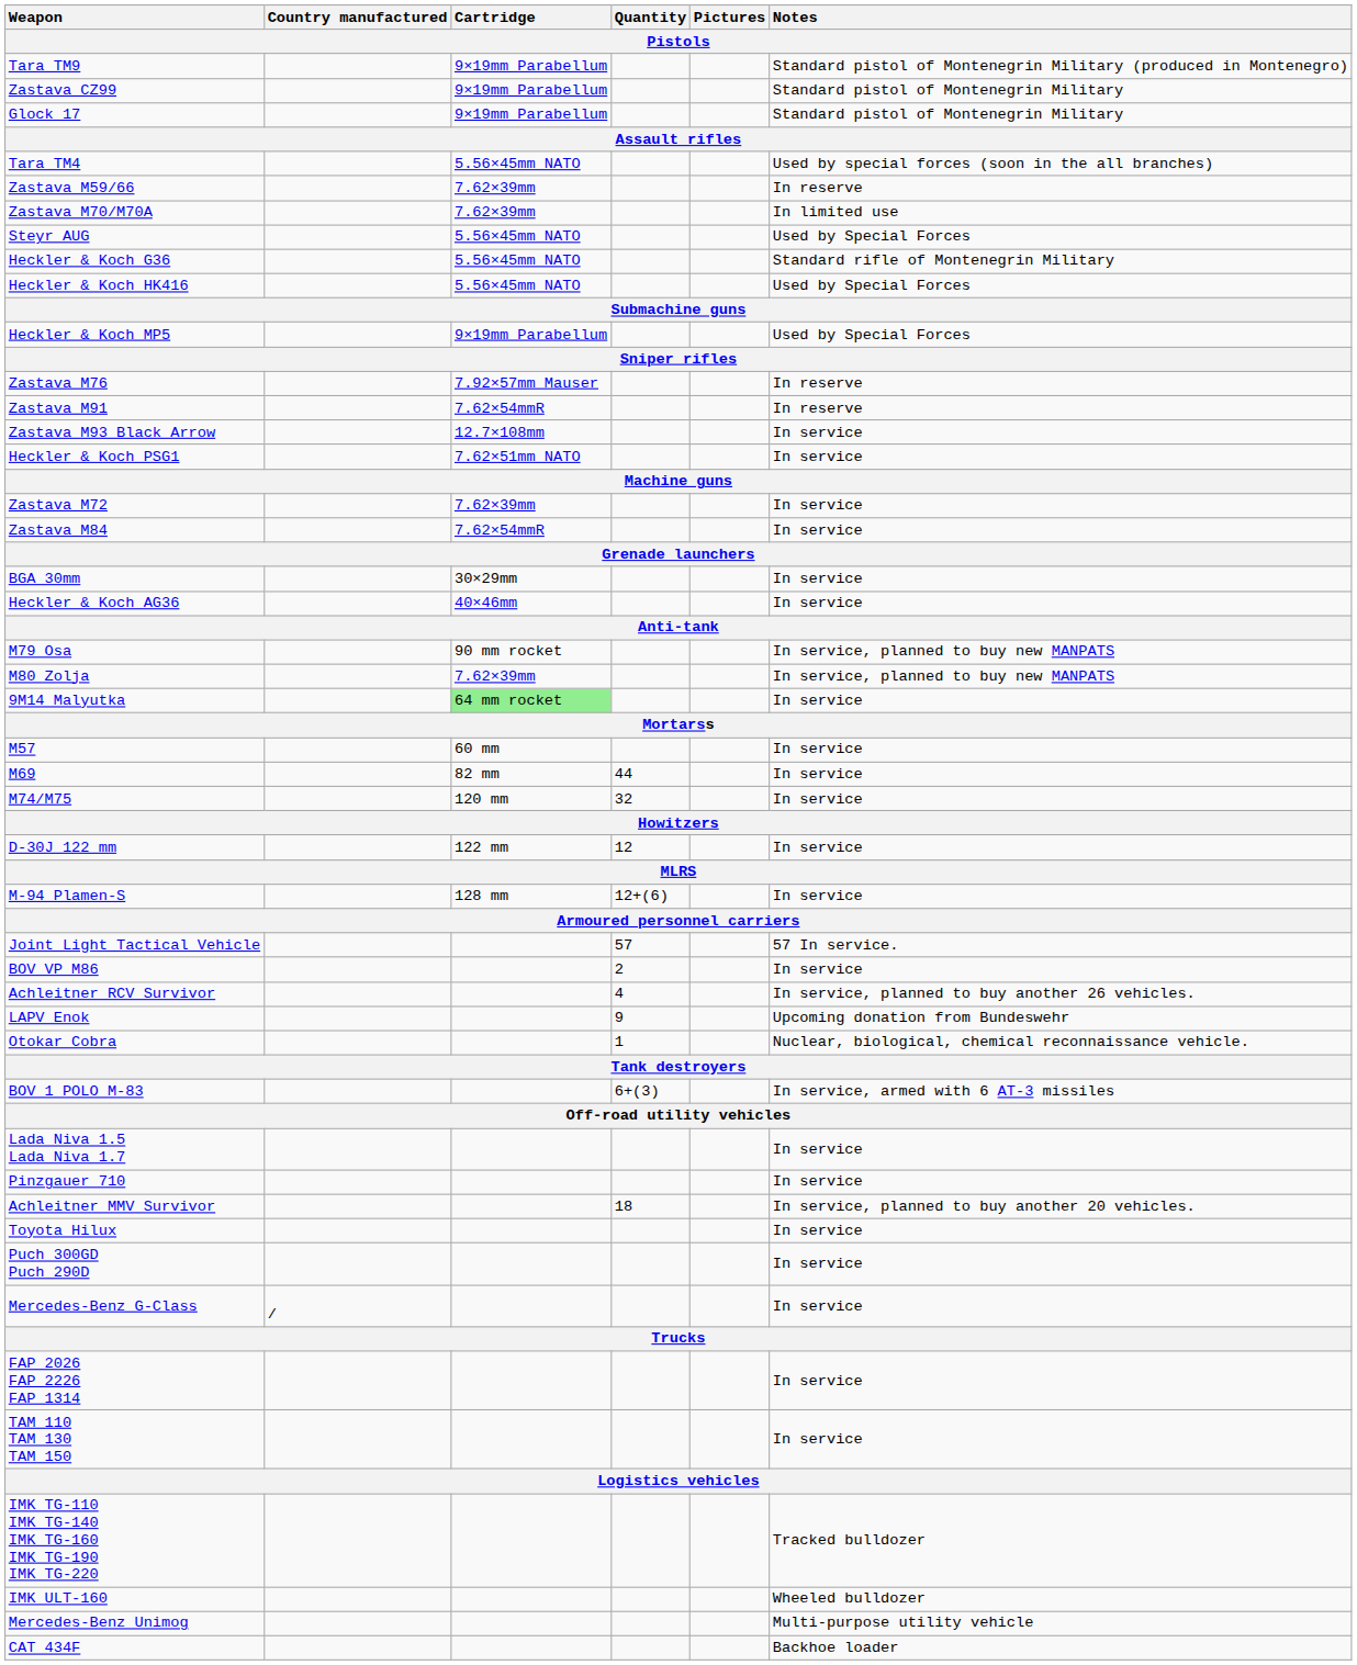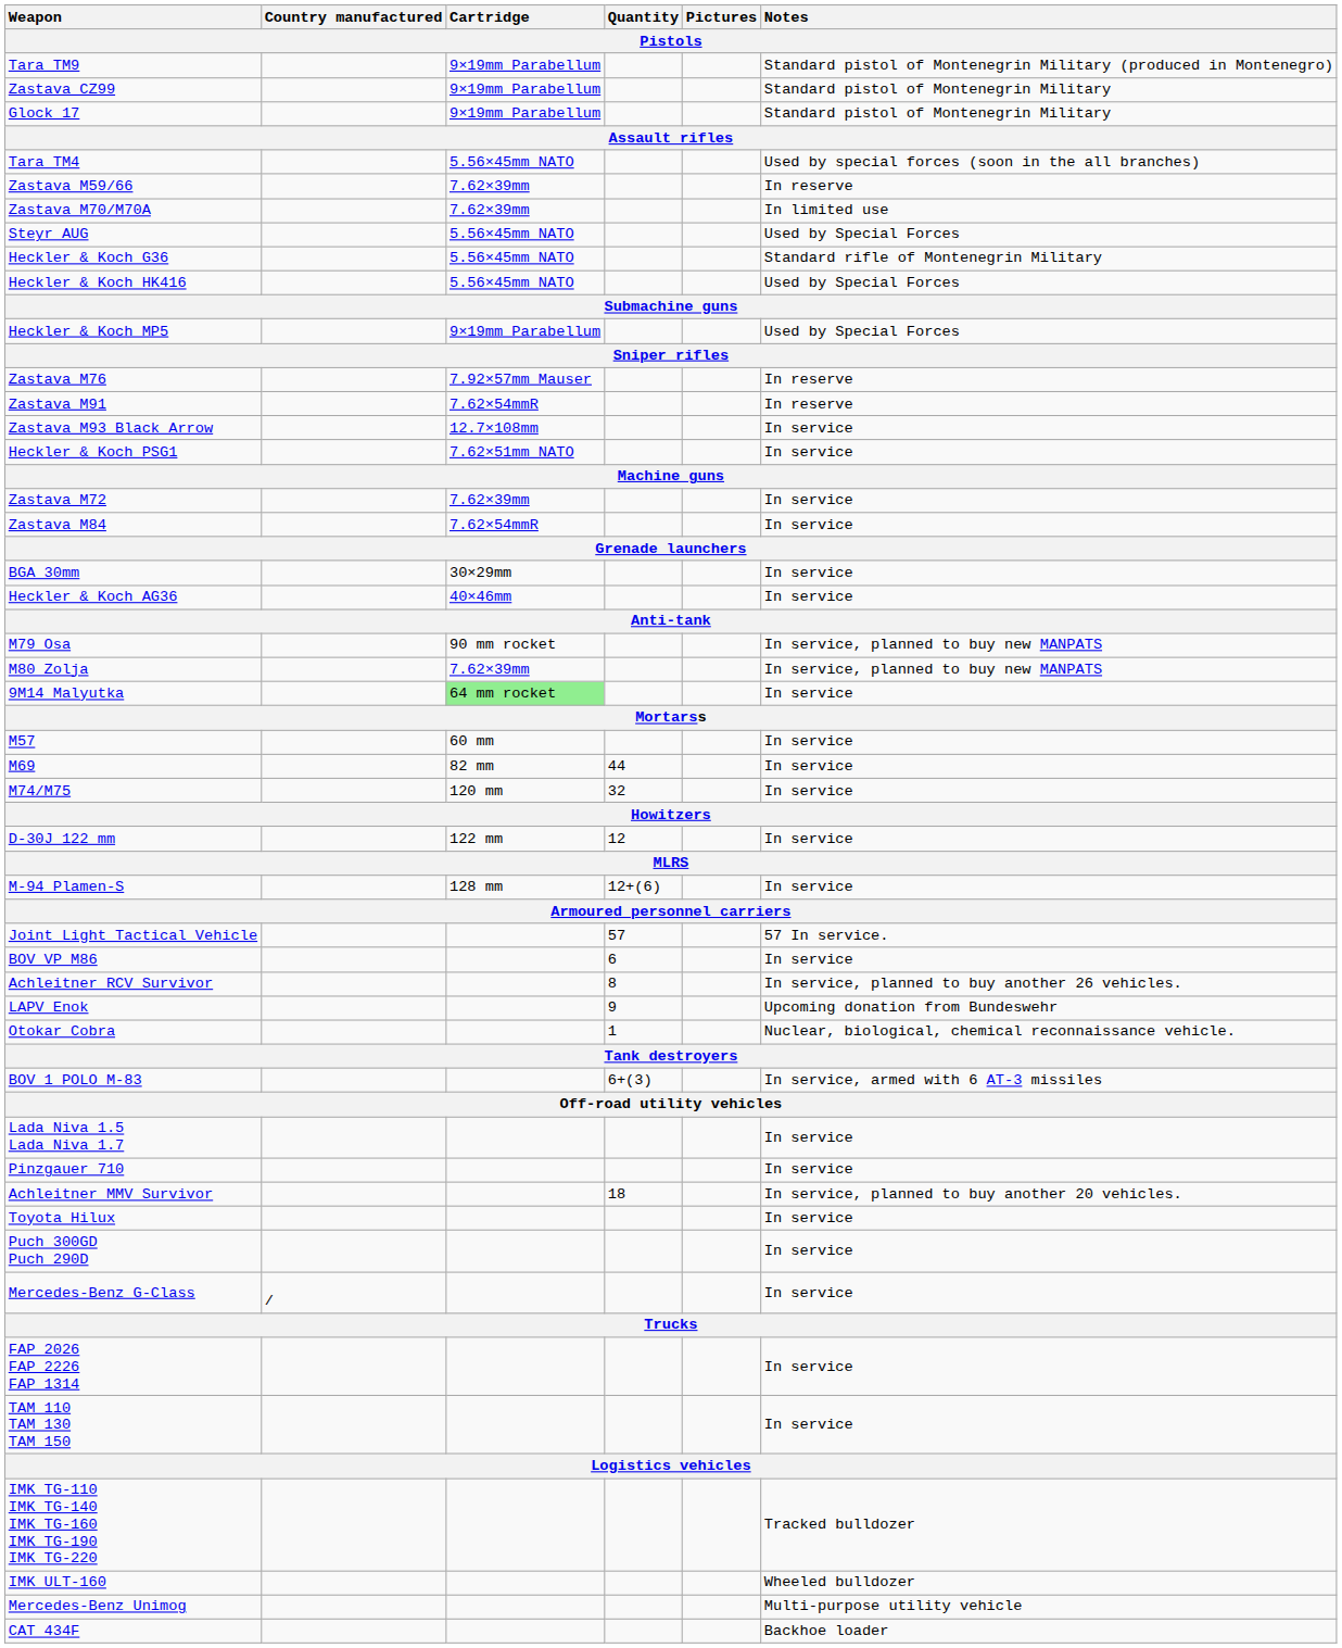 <table class="wikitable">
 <tr>
 <th style="text-align: left;">Weapon</th>
 <th style="text-align: left;">Country manufactured</th>
 <th style="text-align: left;">Cartridge</th>
 <th>Quantity</th>
 <th style="text-align: left;">Pictures</th>
 <th style="text-align: left;">Notes</th>
 </tr>
 <tr>
 <th colspan="9"><a href='#'>Pistols</a></th>
 </tr>
 <tr>
 <td><a href='#'>Tara TM9</a></td>
 <td></td>
 <td><a href='#'>9×19mm Parabellum</a></td>
 <td></td>
 <td></td>
 <td>Standard pistol of Montenegrin Military (produced in Montenegro)</td>
 </tr>
 <tr>
 <td><a href='#'>Zastava CZ99</a></td>
 <td></td>
 <td><a href='#'>9×19mm Parabellum</a></td>
 <td></td>
 <td></td>
 <td>Standard pistol of Montenegrin Military</td>
 </tr>
 <tr>
 <td><a href='#'>Glock 17</a></td>
 <td></td>
 <td><a href='#'>9×19mm Parabellum</a></td>
 <td></td>
 <td></td>
 <td>Standard pistol of Montenegrin Military</td>
 </tr>
 <tr>
 <th colspan="9"><a href='#'>Assault rifles</a></th>
 </tr>
 <tr>
 <td><a href='#'>Tara TM4</a></td>
 <td></td>
 <td><a href='#'>5.56×45mm NATO</a></td>
 <td></td>
 <td></td>
 <td>Used by special forces (soon in the all branches)</td>
 </tr>
 <tr>
 <td><a href='#'>Zastava M59/66</a></td>
 <td></td>
 <td><a href='#'>7.62×39mm</a></td>
 <td></td>
 <td></td>
 <td>In reserve</td>
 </tr>
 <tr>
 <td><a href='#'>Zastava M70/M70A</a></td>
 <td></td>
 <td><a href='#'>7.62×39mm</a></td>
 <td></td>
 <td></td>
 <td>In limited use</td>
 </tr>
 <tr>
 <td><a href='#'>Steyr AUG</a></td>
 <td></td>
 <td><a href='#'>5.56×45mm NATO</a></td>
 <td></td>
 <td></td>
 <td>Used by Special Forces</td>
 </tr>
 <tr>
 <td><a href='#'>Heckler & Koch G36</a></td>
 <td></td>
 <td><a href='#'>5.56×45mm NATO</a></td>
 <td></td>
 <td></td>
 <td>Standard rifle of Montenegrin Military</td>
 </tr>
 <tr>
 <td><a href='#'>Heckler & Koch HK416</a></td>
 <td></td>
 <td><a href='#'>5.56×45mm NATO</a></td>
 <td></td>
 <td></td>
 <td>Used by Special Forces</td>
 </tr>
 <tr>
 <th colspan="9"><a href='#'>Submachine guns</a></th>
 </tr>
 <tr>
 <td><a href='#'>Heckler & Koch MP5</a></td>
 <td></td>
 <td><a href='#'>9×19mm Parabellum</a></td>
 <td></td>
 <td></td>
 <td>Used by Special Forces</td>
 </tr>
 <tr>
 <th colspan="9"><a href='#'>Sniper rifles</a></th>
 </tr>
 <tr>
 <td><a href='#'>Zastava M76</a></td>
 <td></td>
 <td><a href='#'>7.92×57mm Mauser</a></td>
 <td></td>
 <td></td>
 <td>In reserve</td>
 </tr>
 <tr>
 <td><a href='#'>Zastava M91</a></td>
 <td></td>
 <td><a href='#'>7.62×54mmR</a></td>
 <td></td>
 <td></td>
 <td>In reserve</td>
 </tr>
 <tr>
 <td><a href='#'>Zastava M93 Black Arrow</a></td>
 <td></td>
 <td><a href='#'>12.7×108mm</a></td>
 <td></td>
 <td></td>
 <td>In service</td>
 </tr>
 <tr>
 <td><a href='#'>Heckler & Koch PSG1</a></td>
 <td></td>
 <td><a href='#'>7.62×51mm NATO</a></td>
 <td></td>
 <td></td>
 <td>In service</td>
 </tr>
 <tr>
 <th colspan="9"><a href='#'>Machine guns</a></th>
 </tr>
 <tr>
 <td><a href='#'>Zastava M72</a></td>
 <td></td>
 <td><a href='#'>7.62×39mm</a></td>
 <td></td>
 <td></td>
 <td>In service</td>
 </tr>
 <tr>
 <td><a href='#'>Zastava M84</a></td>
 <td></td>
 <td><a href='#'>7.62×54mmR</a></td>
 <td></td>
 <td></td>
 <td>In service</td>
 </tr>
 <tr>
 <th colspan="9"><a href='#'>Grenade launchers</a></th>
 </tr>
 <tr>
 <td><a href='#'>BGA 30mm</a></td>
 <td></td>
 <td>30×29mm</td>
 <td></td>
 <td></td>
 <td>In service</td>
 </tr>
 <tr>
 <td><a href='#'>Heckler & Koch AG36</a></td>
 <td></td>
 <td><a href='#'>40×46mm</a></td>
 <td></td>
 <td></td>
 <td>In service</td>
 </tr>
 <tr>
 <th colspan="9"><a href='#'>Anti-tank</a></th>
 </tr>
 <tr>
 <td><a href='#'>M79 Osa</a></td>
 <td></td>
 <td>90 mm rocket</td>
 <td></td>
 <td></td>
 <td>In service, planned to buy new <a href='#'>MANPATS</a></td>
 </tr>
 <tr>
 <td><a href='#'>M80 Zolja</a></td>
 <td></td>
 <td><a href='#'>7.62×39mm</a></td>
 <td></td>
 <td></td>
 <td>In service, planned to buy new <a href='#'>MANPATS</a></td>
 </tr>
 <tr>
 <td><a href='#'>9M14 Malyutka</a></td>
 <td></td>
 <td style="background: lightgreen;">64 mm rocket</td>
 <td></td>
 <td></td>
 <td>In service</td>
 </tr>
 <tr>
 <th colspan="8"><a href='#'>Mortars</a>s</th>
 </tr>
 <tr>
 <td><a href='#'>M57</a></td>
 <td></td>
 <td>60 mm</td>
 <td></td>
 <td></td>
 <td>In service</td>
 </tr>
 <tr>
 <td><a href='#'>M69</a></td>
 <td></td>
 <td>82 mm</td>
 <td>44</td>
 <td></td>
 <td>In service</td>
 </tr>
 <tr>
 <td><a href='#'>M74/M75</a></td>
 <td></td>
 <td>120 mm</td>
 <td>32</td>
 <td></td>
 <td>In service</td>
 </tr>
 <tr>
 <th colspan="9"><a href='#'>Howitzers</a></th>
 </tr>
 <tr>
 <td><a href='#'>D-30J 122 mm</a></td>
 <td></td>
 <td>122 mm</td>
 <td>12</td>
 <td></td>
 <td>In service</td>
 </tr>
 <tr>
 <th colspan="9"><a href='#'>MLRS</a></th>
 </tr>
 <tr>
 <td><a href='#'>M-94 Plamen-S</a></td>
 <td></td>
 <td>128 mm</td>
 <td>12+(6)</td>
 <td></td>
 <td>In service</td>
 </tr>
 <tr>
 <th colspan="9"><a href='#'>Armoured personnel carriers</a></th>
 </tr>
 <tr>
 <td><a href='#'>Joint Light Tactical Vehicle</a></td>
 <td></td>
 <td></td>
 <td>57</td>
 <td></td>
 <td>57 In service. </td>
 </tr>
 <tr>
 <td><a href='#'>BOV VP М86</a></td>
 <td></td>
 <td></td>
-<td>2</td>
+<td>6</td>
 <td></td>
 <td>In service</td>
 </tr>
 <tr>
 <td><a href='#'>Achleitner RCV Survivor</a></td>
 <td></td>
 <td></td>
-<td>4</td>
+<td>8</td>
 <td></td>
 <td>In service, planned to buy another 26 vehicles.</td>
 </tr>
 <tr>
 <td><a href='#'>LAPV Enok</a></td>
 <td></td>
 <td></td>
 <td>9</td>
 <td></td>
 <td>Upcoming donation from Bundeswehr</td>
 </tr>
 <tr>
 <td><a href='#'>Otokar Cobra</a></td>
 <td></td>
 <td></td>
 <td>1</td>
 <td></td>
 <td>Nuclear, biological, chemical reconnaissance vehicle.</td>
 </tr>
 <tr>
 <th colspan="9"><a href='#'>Tank destroyers</a></th>
 </tr>
 <tr>
 <td><a href='#'>BOV 1 POLO M-83</a></td>
 <td></td>
 <td></td>
 <td>6+(3)</td>
 <td></td>
 <td>In service, armed with 6 <a href='#'>AT-3</a> missiles</td>
 </tr>
 <tr>
 <th colspan="9">Off-road utility vehicles</th>
 </tr>
 <tr>
 <td><a href='#'>Lada Niva 1.5<br>Lada Niva 1.7</a></td>
 <td></td>
 <td></td>
 <td></td>
 <td></td>
 <td>In service</td>
 </tr>
 <tr>
 <td><a href='#'>Pinzgauer 710</a></td>
 <td></td>
 <td></td>
 <td></td>
 <td></td>
 <td>In service</td>
 </tr>
 <tr>
 <td><a href='#'>Achleitner MMV Survivor</a></td>
 <td><br></td>
 <td></td>
 <td>18</td>
 <td></td>
 <td>In service, planned to buy another 20 vehicles.</td>
 </tr>
 <tr>
 <td><a href='#'>Toyota Hilux</a></td>
 <td></td>
 <td></td>
 <td></td>
 <td></td>
 <td>In service</td>
 </tr>
 <tr>
 <td><a href='#'>Puch 300GD<br>Puch 290D</a></td>
 <td></td>
 <td></td>
 <td></td>
 <td></td>
 <td>In service</td>
 </tr>
 <tr>
 <td><a href='#'>Mercedes-Benz G-Class</a></td>
 <td><br>/ </td>
 <td></td>
 <td></td>
 <td></td>
 <td>In service</td>
 </tr>
 <tr>
 <th colspan="9"><a href='#'>Trucks</a></th>
 </tr>
 <tr>
 <td><a href='#'>FAP 2026<br>FAP 2226<br>FAP 1314</a></td>
 <td></td>
 <td></td>
 <td></td>
 <td></td>
 <td>In service</td>
 </tr>
 <tr>
 <td><a href='#'>TAM 110<br>TAM 130<br>TAM 150</a></td>
 <td></td>
 <td></td>
 <td></td>
 <td></td>
 <td>In service</td>
 </tr>
 <tr>
 <th colspan="9"><a href='#'>Logistics vehicles</a></th>
 </tr>
 <tr>
 <td><a href='#'>IMK TG-110<br>IMK TG-140<br>IMK TG-160<br>IMK TG-190<br>IMK TG-220</a></td>
 <td></td>
 <td></td>
 <td></td>
 <td></td>
 <td>Tracked bulldozer</td>
 </tr>
 <tr>
 <td><a href='#'>IMK ULT-160</a></td>
 <td></td>
 <td></td>
 <td></td>
 <td></td>
 <td>Wheeled bulldozer</td>
 </tr>
 <tr>
 <td><a href='#'>Mercedes-Benz Unimog</a></td>
 <td></td>
 <td></td>
 <td></td>
 <td></td>
 <td>Multi-purpose utility vehicle</td>
 </tr>
 <tr>
 <td><a href='#'>CAT 434F</a></td>
 <td></td>
 <td></td>
 <td></td>
 <td></td>
 <td>Backhoe loader</td>
 </tr>
 </table>
